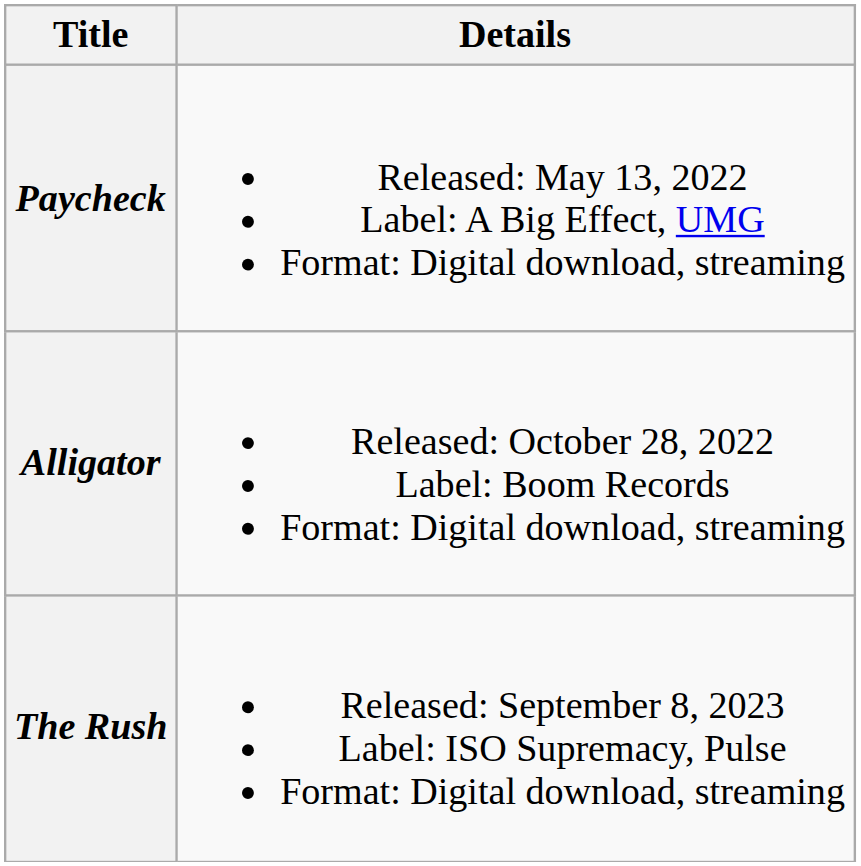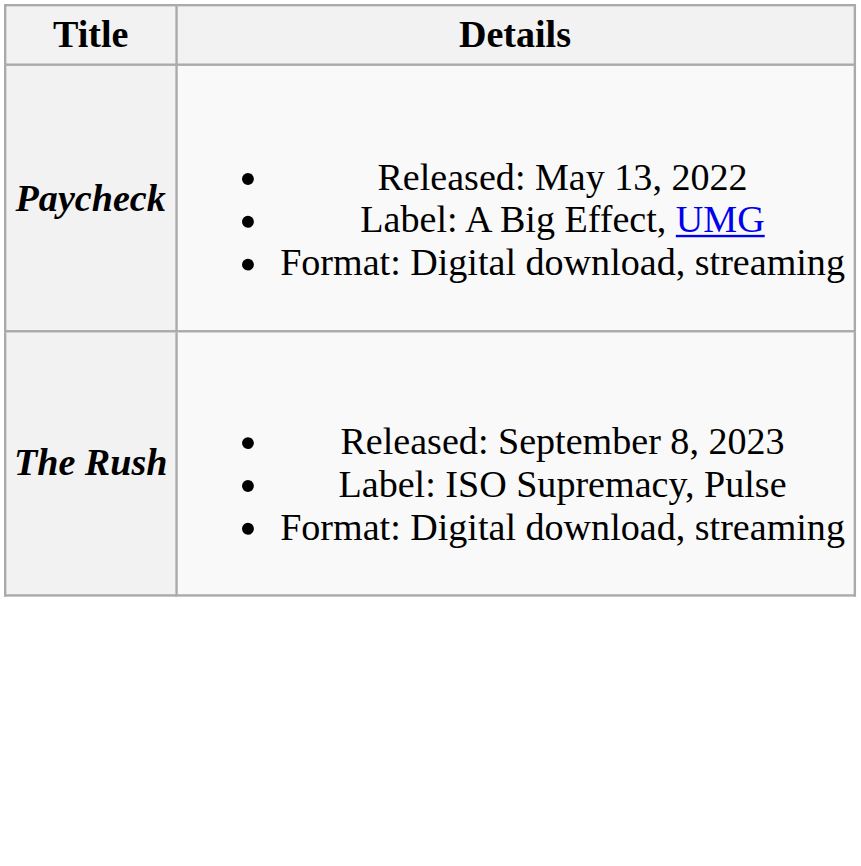 <table class="wikitable plainrowheaders" style="text-align:center;">
 <tr>
 <th scope="col">Title</th>
 <th scope="col">Details</th>
 </tr>
 <tr>
 <th scope="row"><em>Paycheck</em></th>
 <td><br><ul><li>Released: May 13, 2022</li><li>Label: A Big Effect, <a href='#'>UMG</a></li><li>Format: Digital download, streaming</li></ul></td>
 </tr>
 <tr>
-<th scope="row"><em>Alligator</em></th>
-<td><br><ul><li>Released: October 28, 2022</li><li>Label: Boom Records</li><li>Format: Digital download, streaming</li></ul></td>
-</tr>
-<tr>
 <th scope="row"><em>The Rush</em></th>
 <td><br><ul><li>Released: September 8, 2023</li><li>Label: ISO Supremacy, Pulse</li><li>Format: Digital download, streaming</li></ul></td>
 </tr>
 </table>
